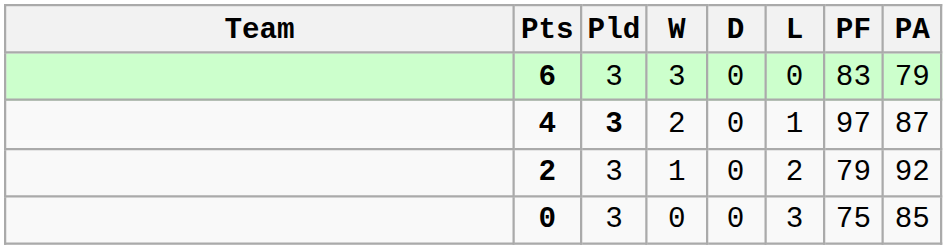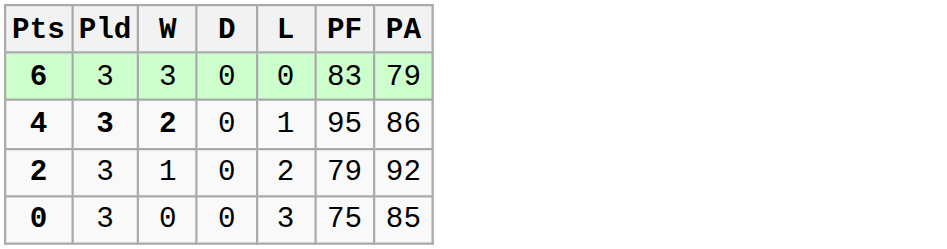 <table class=wikitable style="text-align:center">
 <tr>
-<th width=220>Team</th>
 <th width=20>Pts</th>
 <th width=20>Pld</th>
 <th width=20>W</th>
 <th width=20>D</th>
 <th width=20>L</th>
 <th width=20>PF</th>
 <th width=20>PA</th>
 </tr>
 <tr bgcolor=#ccffcc>
-<td align=left></td>
 <td><strong>6</strong></td>
 <td>3</td>
 <td>3</td>
 <td>0</td>
 <td>0</td>
 <td>83</td>
 <td>79</td>
 </tr>
 <tr bgcolor=>
-<td align=left></td>
 <td><strong>4</strong></td>
 <td><strong>3</strong></td>
-<td>2</td>
+<td><strong>2</strong></td>
 <td>0</td>
 <td>1</td>
-<td>97</td>
-<td>87</td>
+<td>95</td>
+<td>86</td>
 </tr>
 <tr bgcolor=>
-<td align=left></td>
 <td><strong>2</strong></td>
 <td>3</td>
 <td>1</td>
 <td>0</td>
 <td>2</td>
 <td>79</td>
 <td>92</td>
 </tr>
 <tr bgcolor=>
-<td align=left></td>
 <td><strong>0</strong></td>
 <td>3</td>
 <td>0</td>
 <td>0</td>
 <td>3</td>
 <td>75</td>
 <td>85</td>
 </tr>
 </table>
